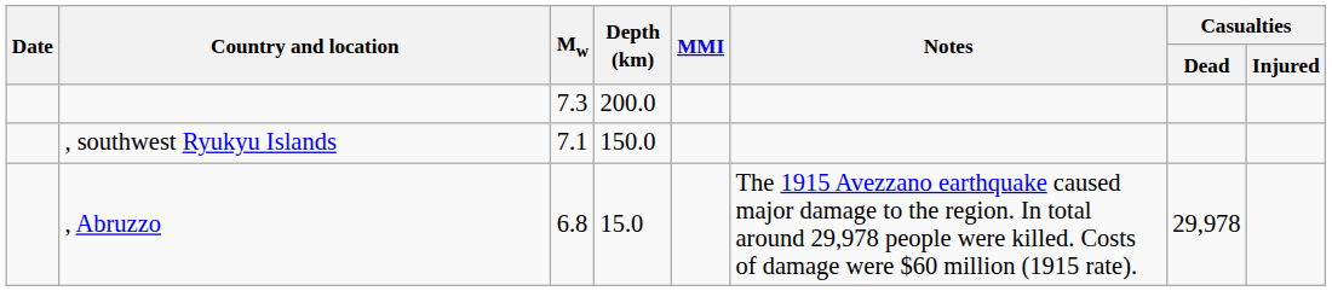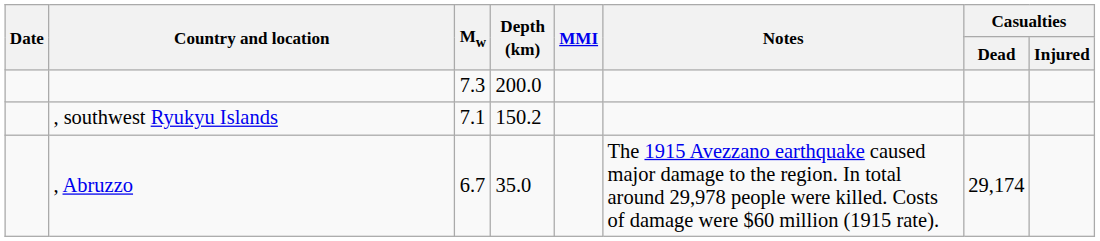 <table class="wikitable sortable sort-under" style="border:1px black; margin-left:1em;">
 <tr>
 <th rowspan="2"><small>Date</small></th>
 <th rowspan="2" style="width: 310px"><small>Country and location</small></th>
 <th rowspan="2"><small>M<sub>w</sub></small></th>
 <th rowspan="2"><small>Depth (km)</small></th>
 <th rowspan="2"><small><a href='#'>MMI</a></small></th>
 <th rowspan="2" class="unsortable"><small>Notes</small></th>
 <th colspan="2"><small>Casualties</small></th>
 </tr>
 <tr>
 <th><small>Dead</small></th>
 <th><small>Injured</small></th>
 </tr>
 <tr>
 <td></td>
 <td></td>
 <td>7.3</td>
 <td>200.0</td>
 <td></td>
 <td></td>
 <td></td>
 <td></td>
 </tr>
 <tr>
 <td></td>
 <td>, southwest <a href='#'>Ryukyu Islands</a></td>
 <td>7.1</td>
-<td>150.0</td>
+<td>150.2</td>
 <td></td>
 <td></td>
 <td></td>
 <td></td>
 </tr>
 <tr>
 <td></td>
 <td>, <a href='#'>Abruzzo</a></td>
-<td>6.8</td>
-<td>15.0</td>
+<td>6.7</td>
+<td>35.0</td>
 <td></td>
 <td>The <a href='#'>1915 Avezzano earthquake</a> caused major damage to the region. In total around 29,978 people were killed. Costs of damage were $60 million (1915 rate).</td>
-<td>29,978</td>
+<td>29,174</td>
 <td></td>
 </tr>
 </table>
